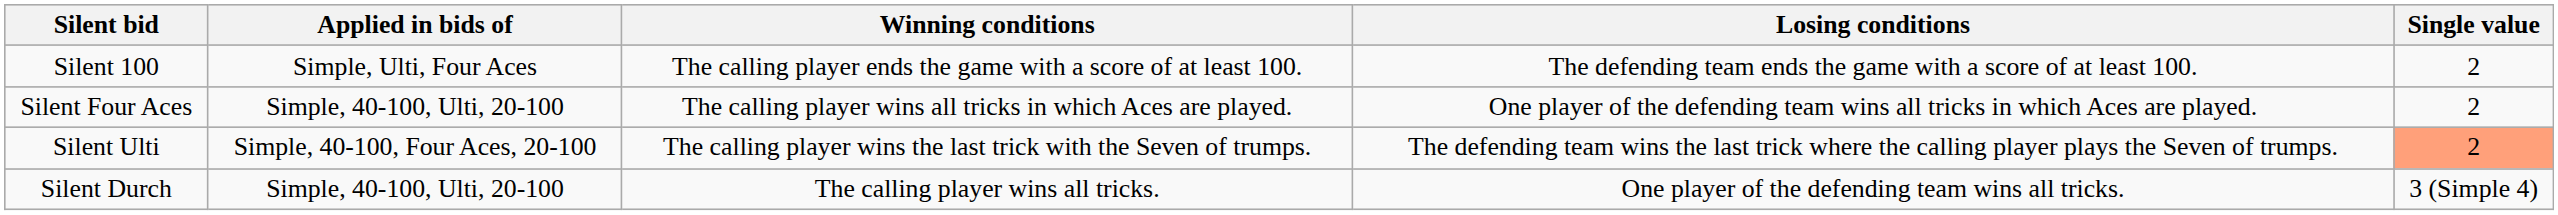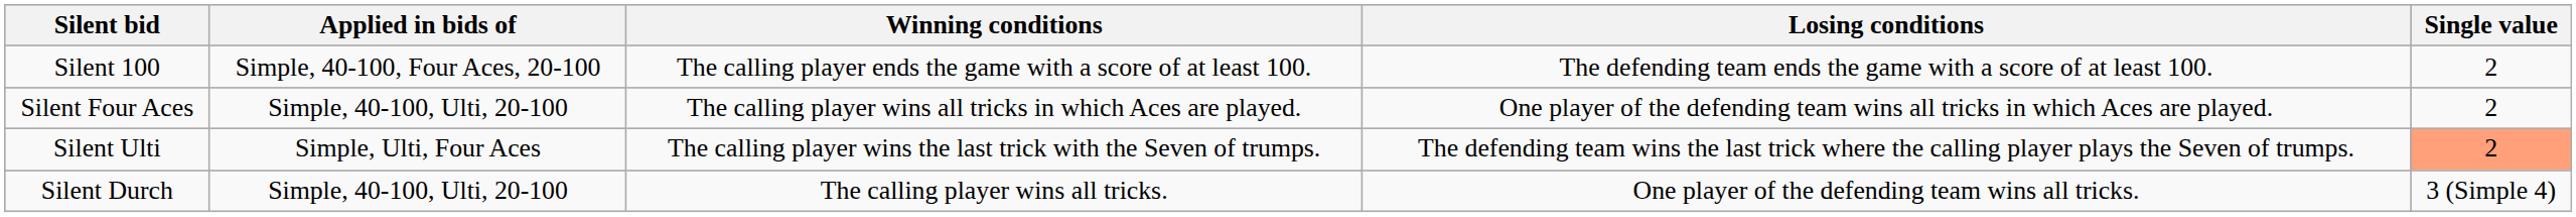 <table class="wikitable" style="width:100%">
 <tr>
 <th>Silent bid</th>
 <th>Applied in bids of</th>
 <th>Winning conditions</th>
 <th>Losing conditions</th>
 <th>Single value</th>
 </tr>
 <tr>
 <td align="center">Silent 100</td>
-<td align="center">Simple, Ulti, Four Aces</td>
+<td align="center">Simple, 40-100, Four Aces, 20-100</td>
 <td align="center">The calling player ends the game with a score of at least 100.</td>
 <td align="center">The defending team ends the game with a score of at least 100.</td>
 <td align="center">2</td>
 </tr>
 <tr>
 <td align="center">Silent Four Aces</td>
 <td align="center">Simple, 40-100, Ulti, 20-100</td>
 <td align="center">The calling player wins all tricks in which Aces are played.</td>
 <td align="center">One player of the defending team wins all tricks in which Aces are played.</td>
 <td align="center">2</td>
 </tr>
 <tr>
 <td align="center">Silent Ulti</td>
-<td align="center">Simple, 40-100, Four Aces, 20-100</td>
+<td align="center">Simple, Ulti, Four Aces</td>
 <td align="center">The calling player wins the last trick with the Seven of trumps.</td>
 <td align="center">The defending team wins the last trick where the calling player plays the Seven of trumps.</td>
 <td align="center" style="background: lightsalmon;">2</td>
 </tr>
 <tr>
 <td align="center">Silent Durch</td>
 <td align="center">Simple, 40-100, Ulti, 20-100</td>
 <td align="center">The calling player wins all tricks.</td>
 <td align="center">One player of the defending team wins all tricks.</td>
 <td align="center">3 (Simple 4)</td>
 </tr>
 </table>
